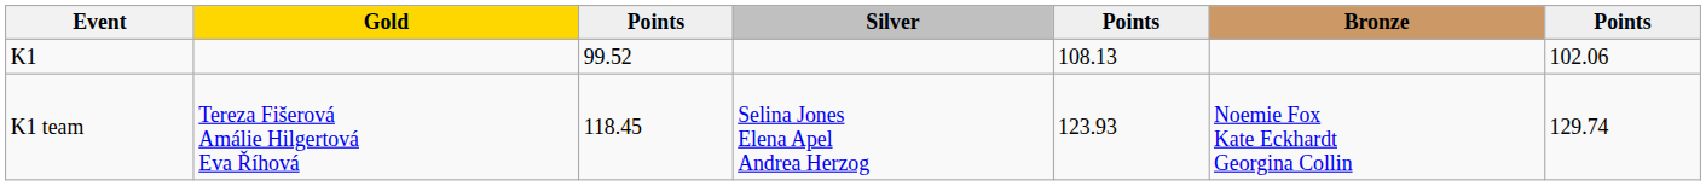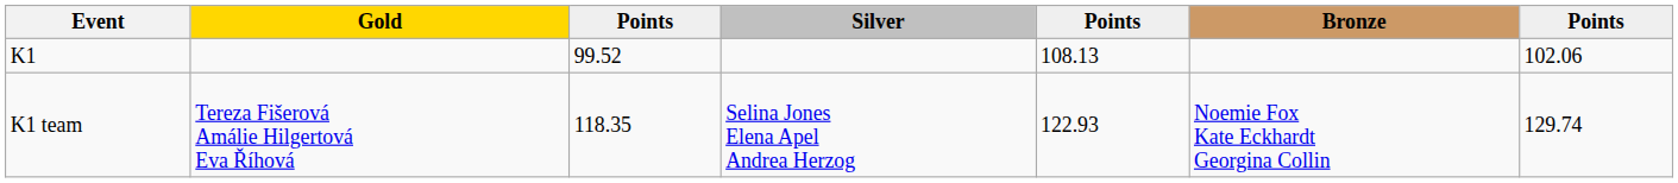 <table class="wikitable" width=100%>
 <tr>
 <th>Event</th>
 <td align=center bgcolor="gold"><strong>Gold</strong></td>
 <td align=center bgcolor="EFEFEF"><strong>Points</strong></td>
 <td align=center bgcolor="silver"><strong>Silver</strong></td>
 <td align=center bgcolor="EFEFEF"><strong>Points</strong></td>
 <td align=center bgcolor="CC9966"><strong>Bronze</strong></td>
 <td align=center bgcolor="EFEFEF"><strong>Points</strong></td>
 </tr>
 <tr>
 <td>K1</td>
 <td></td>
 <td>99.52</td>
 <td></td>
 <td>108.13</td>
 <td></td>
 <td>102.06</td>
 </tr>
 <tr>
 <td>K1 team</td>
 <td><br><a href='#'>Tereza Fišerová</a><br><a href='#'>Amálie Hilgertová</a><br><a href='#'>Eva Říhová</a></td>
-<td>118.45</td>
+<td>118.35</td>
 <td><br><a href='#'>Selina Jones</a><br><a href='#'>Elena Apel</a><br><a href='#'>Andrea Herzog</a></td>
-<td>123.93</td>
+<td>122.93</td>
 <td><br><a href='#'>Noemie Fox</a><br><a href='#'>Kate Eckhardt</a><br><a href='#'>Georgina Collin</a></td>
 <td>129.74</td>
 </tr>
 </table>
